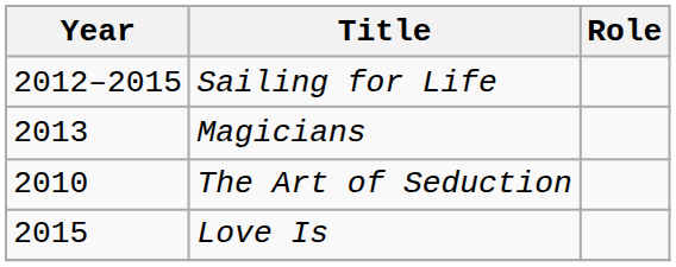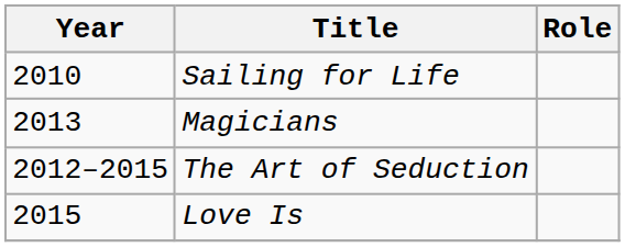 <table class="wikitable">
 <tr>
 <th>Year</th>
 <th>Title</th>
 <th>Role</th>
 </tr>
 <tr>
-<td>2012–2015</td>
+<td>2010</td>
 <td><em>Sailing for Life</em></td>
 <td></td>
 </tr>
 <tr>
 <td>2013</td>
 <td><em>Magicians</em></td>
 <td></td>
 </tr>
 <tr>
-<td>2010</td>
+<td>2012–2015</td>
 <td><em>The Art of Seduction</em></td>
 <td></td>
 </tr>
 <tr>
 <td>2015</td>
 <td><em>Love Is</em></td>
 <td></td>
 </tr>
 <tr>
 </tr>
 </table>
